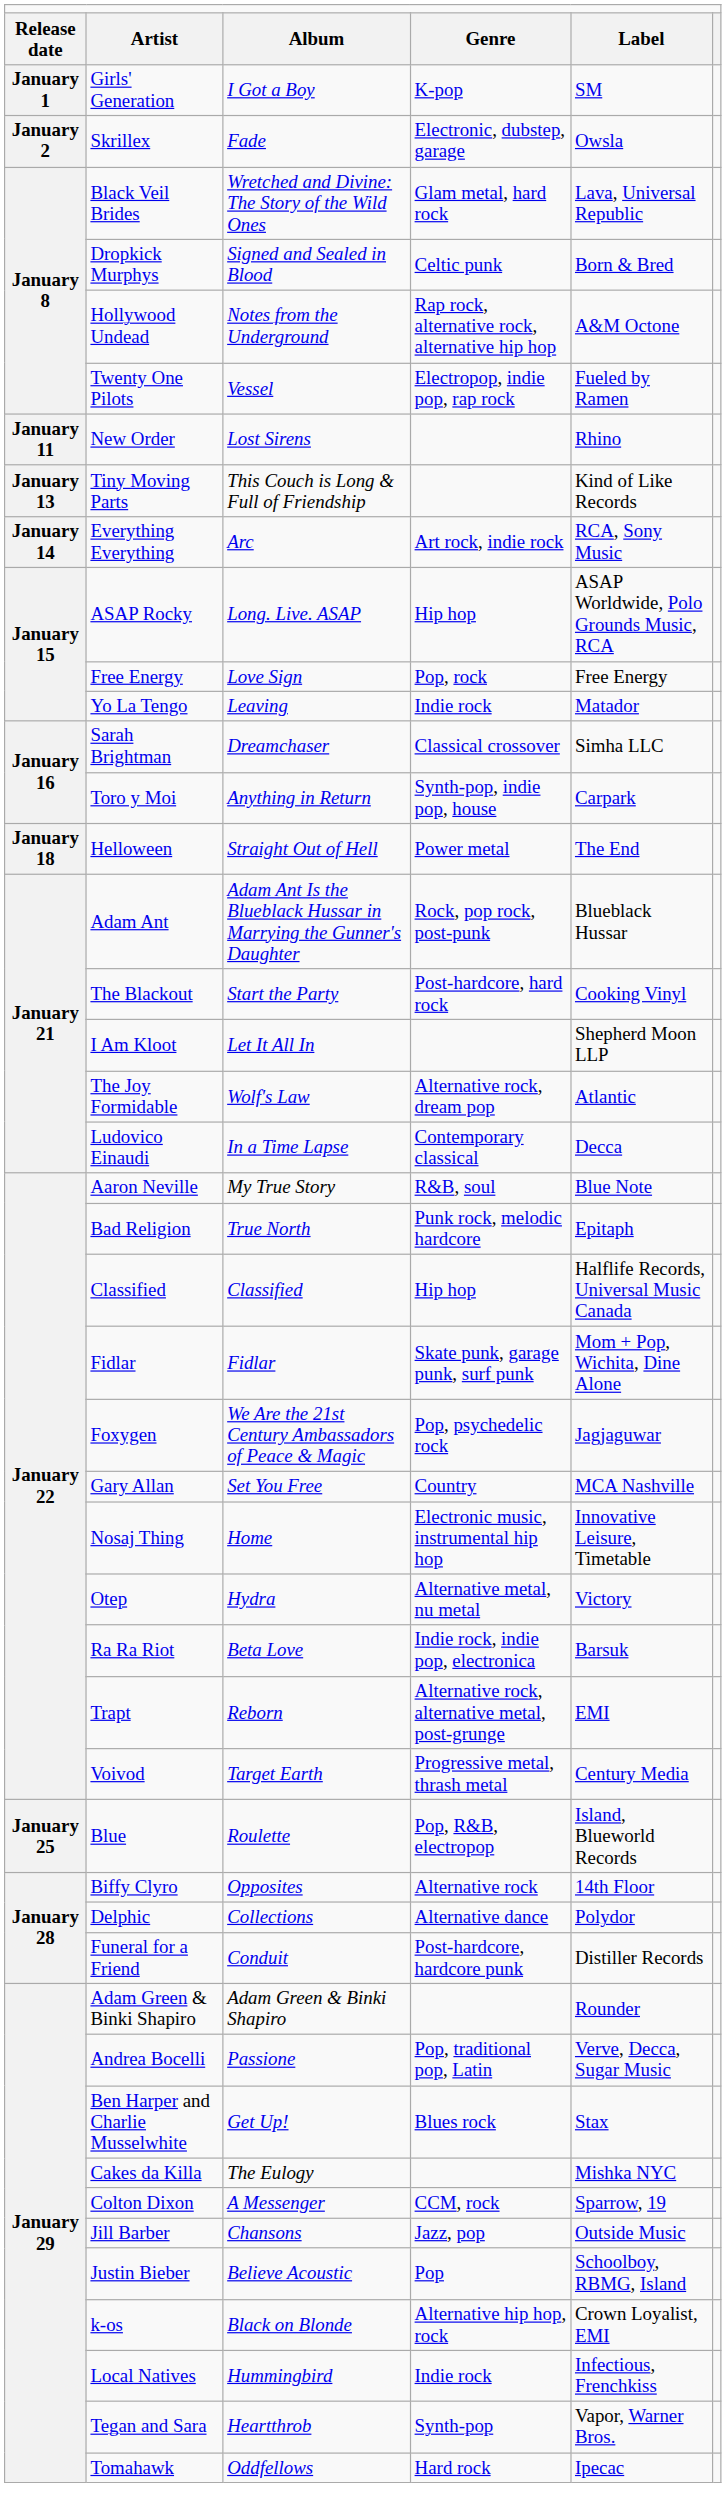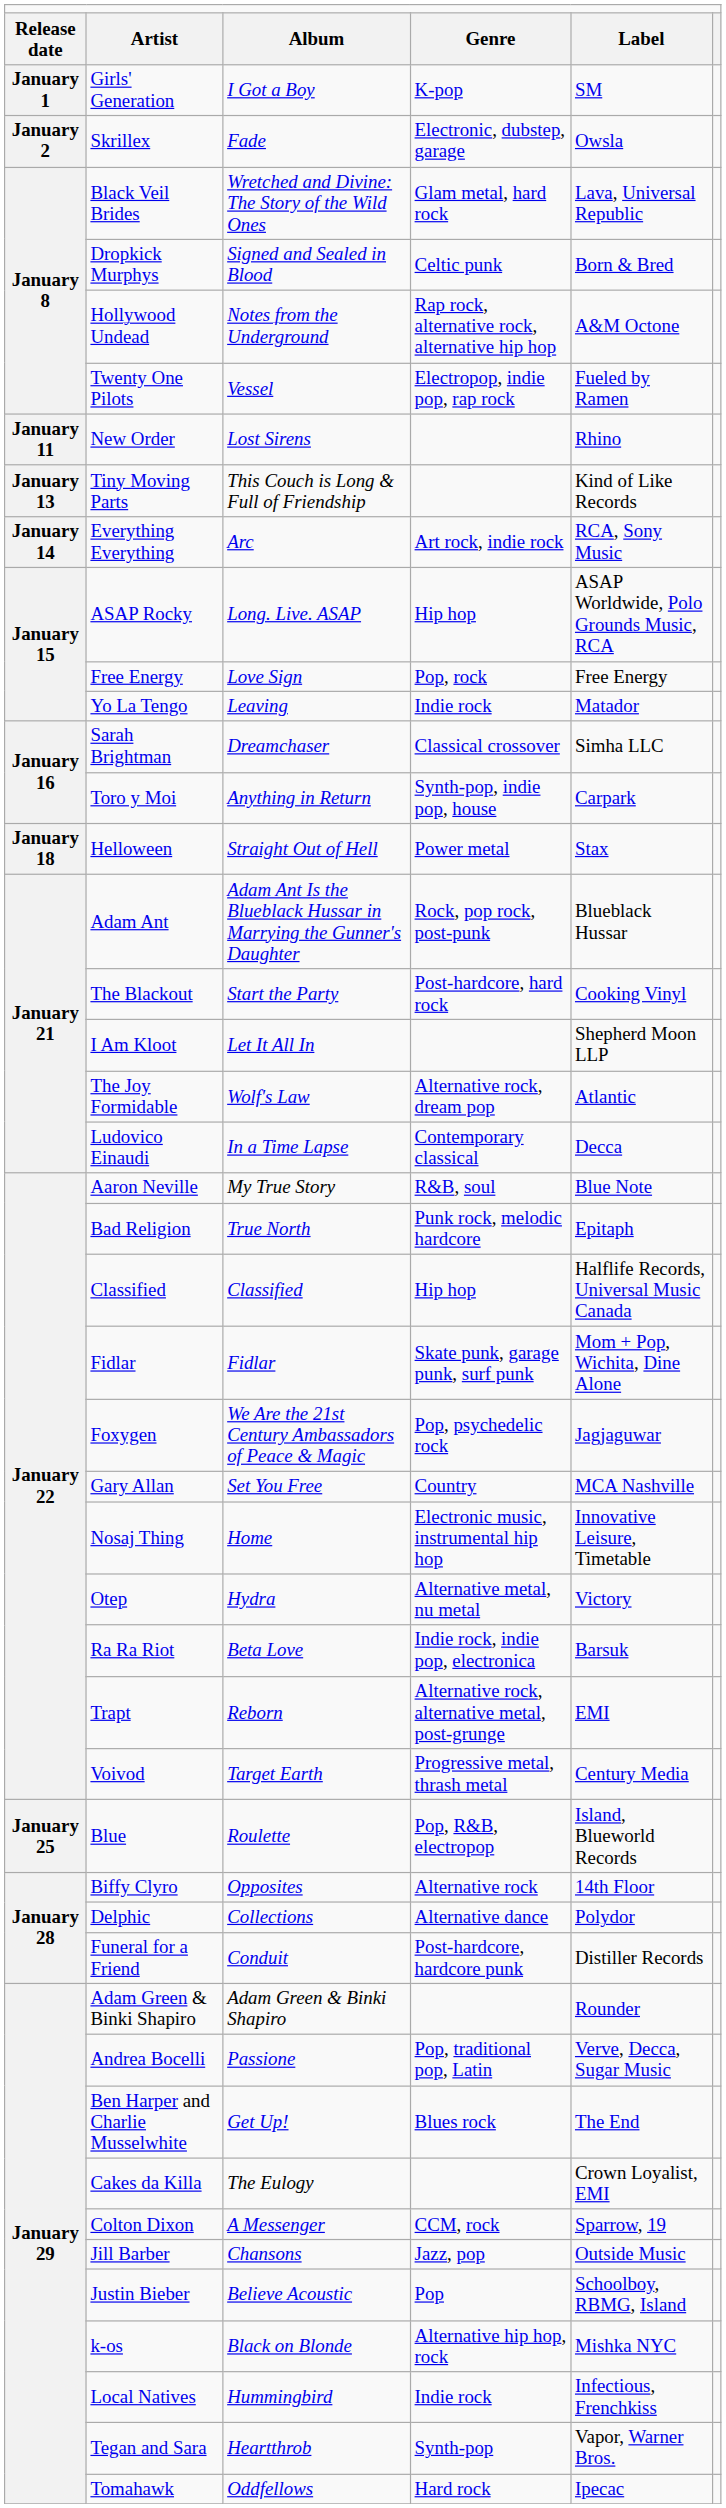 <table class="wikitable plainrowheaders">
 <tr>
 <td colspan="6" style="text-align:center;"></td>
 </tr>
 <tr>
 <th scope="col">Release date</th>
 <th scope="col">Artist</th>
 <th scope="col">Album</th>
 <th scope="col">Genre</th>
 <th scope="col">Label</th>
 <th scope="col"></th>
 </tr>
 <tr>
 <th scope="row" style="text-align:center;">January<br>1</th>
 <td><a href='#'>Girls' Generation</a></td>
 <td><em><a href='#'>I Got a Boy</a></em></td>
 <td><a href='#'>K-pop</a></td>
 <td><a href='#'>SM</a></td>
 <td></td>
 </tr>
 <tr>
 <th scope="row" style="text-align:center;">January<br>2</th>
 <td><a href='#'>Skrillex</a></td>
 <td><em><a href='#'>Fade</a></em></td>
 <td><a href='#'>Electronic</a>, <a href='#'>dubstep</a>, <a href='#'>garage</a></td>
 <td><a href='#'>Owsla</a></td>
 <td></td>
 </tr>
 <tr>
 <th scope="row" rowspan="4" style="text-align:center;">January<br>8</th>
 <td><a href='#'>Black Veil Brides</a></td>
 <td><em><a href='#'>Wretched and Divine: The Story of the Wild Ones</a></em></td>
 <td><a href='#'>Glam metal</a>, <a href='#'>hard rock</a></td>
 <td><a href='#'>Lava</a>, <a href='#'>Universal Republic</a></td>
 <td></td>
 </tr>
 <tr>
 <td><a href='#'>Dropkick Murphys</a></td>
 <td><em><a href='#'>Signed and Sealed in Blood</a></em></td>
 <td><a href='#'>Celtic punk</a></td>
 <td><a href='#'>Born & Bred</a></td>
 <td></td>
 </tr>
 <tr>
 <td><a href='#'>Hollywood Undead</a></td>
 <td><em><a href='#'>Notes from the Underground</a></em></td>
 <td><a href='#'>Rap rock</a>, <a href='#'>alternative rock</a>, <a href='#'>alternative hip hop</a></td>
 <td><a href='#'>A&M Octone</a></td>
 <td></td>
 </tr>
 <tr>
 <td><a href='#'>Twenty One Pilots</a></td>
 <td><em><a href='#'>Vessel</a></em></td>
 <td><a href='#'>Electropop</a>, <a href='#'>indie pop</a>, <a href='#'>rap rock</a></td>
 <td><a href='#'>Fueled by Ramen</a></td>
 <td></td>
 </tr>
 <tr>
 <th scope="row" style="text-align:center;">January<br>11</th>
 <td><a href='#'>New Order</a></td>
 <td><em><a href='#'>Lost Sirens</a></em></td>
 <td></td>
 <td><a href='#'>Rhino</a></td>
 <td></td>
 </tr>
 <tr>
 <th scope="row" style="text-align:center;">January<br>13</th>
 <td><a href='#'>Tiny Moving Parts</a></td>
 <td><em>This Couch is Long & Full of Friendship</em></td>
 <td></td>
 <td>Kind of Like Records</td>
 <td></td>
 </tr>
 <tr>
 <th scope="row" style="text-align:center;">January<br>14</th>
 <td><a href='#'>Everything Everything</a></td>
 <td><em><a href='#'>Arc</a></em></td>
 <td><a href='#'>Art rock</a>, <a href='#'>indie rock</a></td>
 <td><a href='#'>RCA</a>, <a href='#'>Sony Music</a></td>
 <td></td>
 </tr>
 <tr>
 <th scope="row" rowspan="3" style="text-align:center;">January<br>15</th>
 <td><a href='#'>ASAP Rocky</a></td>
 <td><em><a href='#'>Long. Live. ASAP</a></em></td>
 <td><a href='#'>Hip hop</a></td>
 <td>ASAP Worldwide, <a href='#'>Polo Grounds Music</a>, <a href='#'>RCA</a></td>
 <td></td>
 </tr>
 <tr>
 <td><a href='#'>Free Energy</a></td>
 <td><em><a href='#'>Love Sign</a></em></td>
 <td><a href='#'>Pop</a>, <a href='#'>rock</a></td>
 <td>Free Energy</td>
 <td></td>
 </tr>
 <tr>
 <td><a href='#'>Yo La Tengo</a></td>
 <td><em><a href='#'>Leaving</a></em></td>
 <td><a href='#'>Indie rock</a></td>
 <td><a href='#'>Matador</a></td>
 <td></td>
 </tr>
 <tr>
 <th scope="row" rowspan="2" style="text-align:center;">January<br>16</th>
 <td><a href='#'>Sarah Brightman</a></td>
 <td><em><a href='#'>Dreamchaser</a></em></td>
 <td><a href='#'>Classical crossover</a></td>
 <td>Simha LLC</td>
 <td></td>
 </tr>
 <tr>
 <td><a href='#'>Toro y Moi</a></td>
 <td><em><a href='#'>Anything in Return</a></em></td>
 <td><a href='#'>Synth-pop</a>, <a href='#'>indie pop</a>, <a href='#'>house</a></td>
 <td><a href='#'>Carpark</a></td>
 <td></td>
 </tr>
 <tr>
 <th scope="row" style="text-align:center;">January<br>18</th>
 <td><a href='#'>Helloween</a></td>
 <td><em><a href='#'>Straight Out of Hell</a></em></td>
 <td><a href='#'>Power metal</a></td>
-<td><a href='#'>The End</a></td>
+<td><a href='#'>Stax</a></td>
 <td></td>
 </tr>
 <tr>
 <th scope="row" rowspan="5" style="text-align:center;">January<br>21</th>
 <td><a href='#'>Adam Ant</a></td>
 <td><em><a href='#'>Adam Ant Is the Blueblack Hussar in Marrying the Gunner's Daughter</a></em></td>
 <td><a href='#'>Rock</a>, <a href='#'>pop rock</a>, <a href='#'>post-punk</a></td>
 <td>Blueblack Hussar</td>
 <td></td>
 </tr>
 <tr>
 <td><a href='#'>The Blackout</a></td>
 <td><em><a href='#'>Start the Party</a></em></td>
 <td><a href='#'>Post-hardcore</a>, <a href='#'>hard rock</a></td>
 <td><a href='#'>Cooking Vinyl</a></td>
 <td></td>
 </tr>
 <tr>
 <td><a href='#'>I Am Kloot</a></td>
 <td><em><a href='#'>Let It All In</a></em></td>
 <td></td>
 <td>Shepherd Moon LLP</td>
 <td></td>
 </tr>
 <tr>
 <td><a href='#'>The Joy Formidable</a></td>
 <td><em><a href='#'>Wolf's Law</a></em></td>
 <td><a href='#'>Alternative rock</a>, <a href='#'>dream pop</a></td>
 <td><a href='#'>Atlantic</a></td>
 <td></td>
 </tr>
 <tr>
 <td><a href='#'>Ludovico Einaudi</a></td>
 <td><em><a href='#'>In a Time Lapse</a></em></td>
 <td><a href='#'>Contemporary classical</a></td>
 <td><a href='#'>Decca</a></td>
 <td></td>
 </tr>
 <tr>
 <th scope="row" rowspan="11" style="text-align:center;">January<br>22</th>
 <td><a href='#'>Aaron Neville</a></td>
 <td><em>My True Story</em></td>
 <td><a href='#'>R&B</a>, <a href='#'>soul</a></td>
 <td><a href='#'>Blue Note</a></td>
 <td></td>
 </tr>
 <tr>
 <td><a href='#'>Bad Religion</a></td>
 <td><em><a href='#'>True North</a></em></td>
 <td><a href='#'>Punk rock</a>, <a href='#'>melodic hardcore</a></td>
 <td><a href='#'>Epitaph</a></td>
 <td></td>
 </tr>
 <tr>
 <td><a href='#'>Classified</a></td>
 <td><em><a href='#'>Classified</a></em></td>
 <td><a href='#'>Hip hop</a></td>
 <td>Halflife Records, <a href='#'>Universal Music Canada</a></td>
 <td></td>
 </tr>
 <tr>
 <td><a href='#'>Fidlar</a></td>
 <td><em><a href='#'>Fidlar</a></em></td>
 <td><a href='#'>Skate punk</a>, <a href='#'>garage punk</a>, <a href='#'>surf punk</a></td>
 <td><a href='#'>Mom + Pop</a>, <a href='#'>Wichita</a>, <a href='#'>Dine Alone</a></td>
 <td></td>
 </tr>
 <tr>
 <td><a href='#'>Foxygen</a></td>
 <td><em><a href='#'>We Are the 21st Century Ambassadors of Peace & Magic</a></em></td>
 <td><a href='#'>Pop</a>, <a href='#'>psychedelic rock</a></td>
 <td><a href='#'>Jagjaguwar</a></td>
 <td></td>
 </tr>
 <tr>
 <td><a href='#'>Gary Allan</a></td>
 <td><em><a href='#'>Set You Free</a></em></td>
 <td><a href='#'>Country</a></td>
 <td><a href='#'>MCA Nashville</a></td>
 <td></td>
 </tr>
 <tr>
 <td><a href='#'>Nosaj Thing</a></td>
 <td><em><a href='#'>Home</a></em></td>
 <td><a href='#'>Electronic music</a>, <a href='#'>instrumental hip hop</a></td>
 <td><a href='#'>Innovative Leisure</a>, Timetable</td>
 <td></td>
 </tr>
 <tr>
 <td><a href='#'>Otep</a></td>
 <td><em><a href='#'>Hydra</a></em></td>
 <td><a href='#'>Alternative metal</a>, <a href='#'>nu metal</a></td>
 <td><a href='#'>Victory</a></td>
 <td></td>
 </tr>
 <tr>
 <td><a href='#'>Ra Ra Riot</a></td>
 <td><em><a href='#'>Beta Love</a></em></td>
 <td><a href='#'>Indie rock</a>, <a href='#'>indie pop</a>, <a href='#'>electronica</a></td>
 <td><a href='#'>Barsuk</a></td>
 <td></td>
 </tr>
 <tr>
 <td><a href='#'>Trapt</a></td>
 <td><em><a href='#'>Reborn</a></em></td>
 <td><a href='#'>Alternative rock</a>, <a href='#'>alternative metal</a>, <a href='#'>post-grunge</a></td>
 <td><a href='#'>EMI</a></td>
 <td></td>
 </tr>
 <tr>
 <td><a href='#'>Voivod</a></td>
 <td><em><a href='#'>Target Earth</a></em></td>
 <td><a href='#'>Progressive metal</a>, <a href='#'>thrash metal</a></td>
 <td><a href='#'>Century Media</a></td>
 <td></td>
 </tr>
 <tr>
 <th scope="row" style="text-align:center;">January<br>25</th>
 <td><a href='#'>Blue</a></td>
 <td><em><a href='#'>Roulette</a></em></td>
 <td><a href='#'>Pop</a>, <a href='#'>R&B</a>, <a href='#'>electropop</a></td>
 <td><a href='#'>Island</a>, Blueworld Records</td>
 <td></td>
 </tr>
 <tr>
 <th scope="row" rowspan="3" style="text-align:center;">January<br>28</th>
 <td><a href='#'>Biffy Clyro</a></td>
 <td><em><a href='#'>Opposites</a></em></td>
 <td><a href='#'>Alternative rock</a></td>
 <td><a href='#'>14th Floor</a></td>
 <td></td>
 </tr>
 <tr>
 <td><a href='#'>Delphic</a></td>
 <td><em><a href='#'>Collections</a></em></td>
 <td><a href='#'>Alternative dance</a></td>
 <td><a href='#'>Polydor</a></td>
 <td></td>
 </tr>
 <tr>
 <td><a href='#'>Funeral for a Friend</a></td>
 <td><em><a href='#'>Conduit</a></em></td>
 <td><a href='#'>Post-hardcore</a>, <a href='#'>hardcore punk</a></td>
 <td>Distiller Records</td>
 <td></td>
 </tr>
 <tr>
 <th scope="row" rowspan="11" style="text-align:center;">January<br>29</th>
 <td><a href='#'>Adam Green</a> & Binki Shapiro</td>
 <td><em>Adam Green & Binki Shapiro</em></td>
 <td></td>
 <td><a href='#'>Rounder</a></td>
 <td></td>
 </tr>
 <tr>
 <td><a href='#'>Andrea Bocelli</a></td>
 <td><em><a href='#'>Passione</a></em></td>
 <td><a href='#'>Pop</a>, <a href='#'>traditional pop</a>, <a href='#'>Latin</a></td>
 <td><a href='#'>Verve</a>, <a href='#'>Decca</a>, <a href='#'>Sugar Music</a></td>
 <td></td>
 </tr>
 <tr>
 <td><a href='#'>Ben Harper</a> and <a href='#'>Charlie Musselwhite</a></td>
 <td><em><a href='#'>Get Up!</a></em></td>
 <td><a href='#'>Blues rock</a></td>
-<td><a href='#'>Stax</a></td>
+<td><a href='#'>The End</a></td>
 <td></td>
 </tr>
 <tr>
 <td><a href='#'>Cakes da Killa</a></td>
 <td><em>The Eulogy</em></td>
 <td></td>
-<td><a href='#'>Mishka NYC</a></td>
+<td>Crown Loyalist, <a href='#'>EMI</a></td>
 <td></td>
 </tr>
 <tr>
 <td><a href='#'>Colton Dixon</a></td>
 <td><em><a href='#'>A Messenger</a></em></td>
 <td><a href='#'>CCM</a>, <a href='#'>rock</a></td>
 <td><a href='#'>Sparrow</a>, <a href='#'>19</a></td>
 <td></td>
 </tr>
 <tr>
 <td><a href='#'>Jill Barber</a></td>
 <td><em><a href='#'>Chansons</a></em></td>
 <td><a href='#'>Jazz</a>, <a href='#'>pop</a></td>
 <td><a href='#'>Outside Music</a></td>
 <td></td>
 </tr>
 <tr>
 <td><a href='#'>Justin Bieber</a></td>
 <td><em><a href='#'>Believe Acoustic</a></em></td>
 <td><a href='#'>Pop</a></td>
 <td><a href='#'>Schoolboy</a>, <a href='#'>RBMG</a>, <a href='#'>Island</a></td>
 <td></td>
 </tr>
 <tr>
 <td><a href='#'>k-os</a></td>
 <td><em><a href='#'>Black on Blonde</a></em></td>
 <td><a href='#'>Alternative hip hop</a>, <a href='#'>rock</a></td>
-<td>Crown Loyalist, <a href='#'>EMI</a></td>
+<td><a href='#'>Mishka NYC</a></td>
 <td></td>
 </tr>
 <tr>
 <td><a href='#'>Local Natives</a></td>
 <td><em><a href='#'>Hummingbird</a></em></td>
 <td><a href='#'>Indie rock</a></td>
 <td><a href='#'>Infectious</a>, <a href='#'>Frenchkiss</a></td>
 <td></td>
 </tr>
 <tr>
 <td><a href='#'>Tegan and Sara</a></td>
 <td><em><a href='#'>Heartthrob</a></em></td>
 <td><a href='#'>Synth-pop</a></td>
 <td>Vapor, <a href='#'>Warner Bros.</a></td>
 <td></td>
 </tr>
 <tr>
 <td><a href='#'>Tomahawk</a></td>
 <td><em><a href='#'>Oddfellows</a></em></td>
 <td><a href='#'>Hard rock</a></td>
 <td><a href='#'>Ipecac</a></td>
 <td></td>
 </tr>
 </table>
